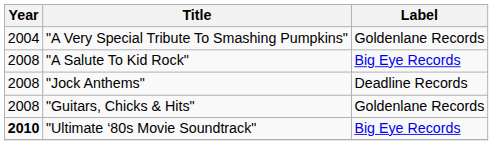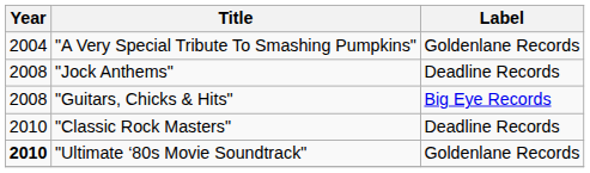 <table class="wikitable">
 <tr>
 <th>Year</th>
 <th>Title</th>
 <th>Label</th>
 </tr>
 <tr>
 <td>2004</td>
 <td>"A Very Special Tribute To Smashing Pumpkins"</td>
 <td>Goldenlane Records</td>
 </tr>
 <tr>
 <td>2008</td>
-<td>"A Salute To Kid Rock"</td>
-<td><a href='#'>Big Eye Records</a></td>
-</tr>
-<tr>
-<td>2008</td>
 <td>"Jock Anthems"</td>
 <td>Deadline Records</td>
 </tr>
 <tr>
 <td>2008</td>
 <td>"Guitars, Chicks & Hits"</td>
-<td>Goldenlane Records</td>
+<td><a href='#'>Big Eye Records</a></td>
+</tr>
+<tr>
+<td>2010</td>
+<td>"Classic Rock Masters"</td>
+<td>Deadline Records</td>
 </tr>
 <tr>
 <td><strong>2010</strong></td>
 <td>"Ultimate ‘80s Movie Soundtrack"</td>
-<td><a href='#'>Big Eye Records</a></td>
+<td>Goldenlane Records</td>
 </tr>
 <tr>
 </tr>
 </table>
